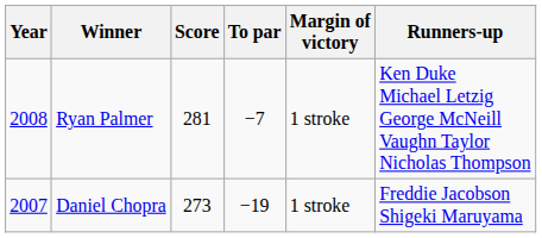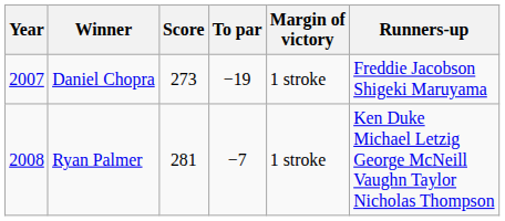 <table class=wikitable style="font-size:95%">
 <tr>
 <th>Year</th>
 <th>Winner</th>
 <th>Score</th>
 <th>To par</th>
 <th>Margin of<br>victory</th>
 <th>Runners-up</th>
 </tr>
 <tr>
+<td><a href='#'>2007</a></td>
+<td> <a href='#'>Daniel Chopra</a></td>
+<td align=center>273</td>
+<td align=center>−19</td>
+<td>1 stroke</td>
+<td> <a href='#'>Freddie Jacobson</a><br> <a href='#'>Shigeki Maruyama</a></td>
+</tr>
+<tr>
 <td><a href='#'>2008</a></td>
 <td> <a href='#'>Ryan Palmer</a></td>
 <td align=center>281</td>
 <td align=center>−7</td>
 <td>1 stroke</td>
 <td> <a href='#'>Ken Duke</a><br> <a href='#'>Michael Letzig</a><br> <a href='#'>George McNeill</a><br> <a href='#'>Vaughn Taylor</a><br> <a href='#'>Nicholas Thompson</a></td>
 </tr>
-<tr>
-<td><a href='#'>2007</a></td>
-<td> <a href='#'>Daniel Chopra</a></td>
-<td align=center>273</td>
-<td align=center>−19</td>
-<td>1 stroke</td>
-<td> <a href='#'>Freddie Jacobson</a><br> <a href='#'>Shigeki Maruyama</a></td>
-</tr>
 </table>
